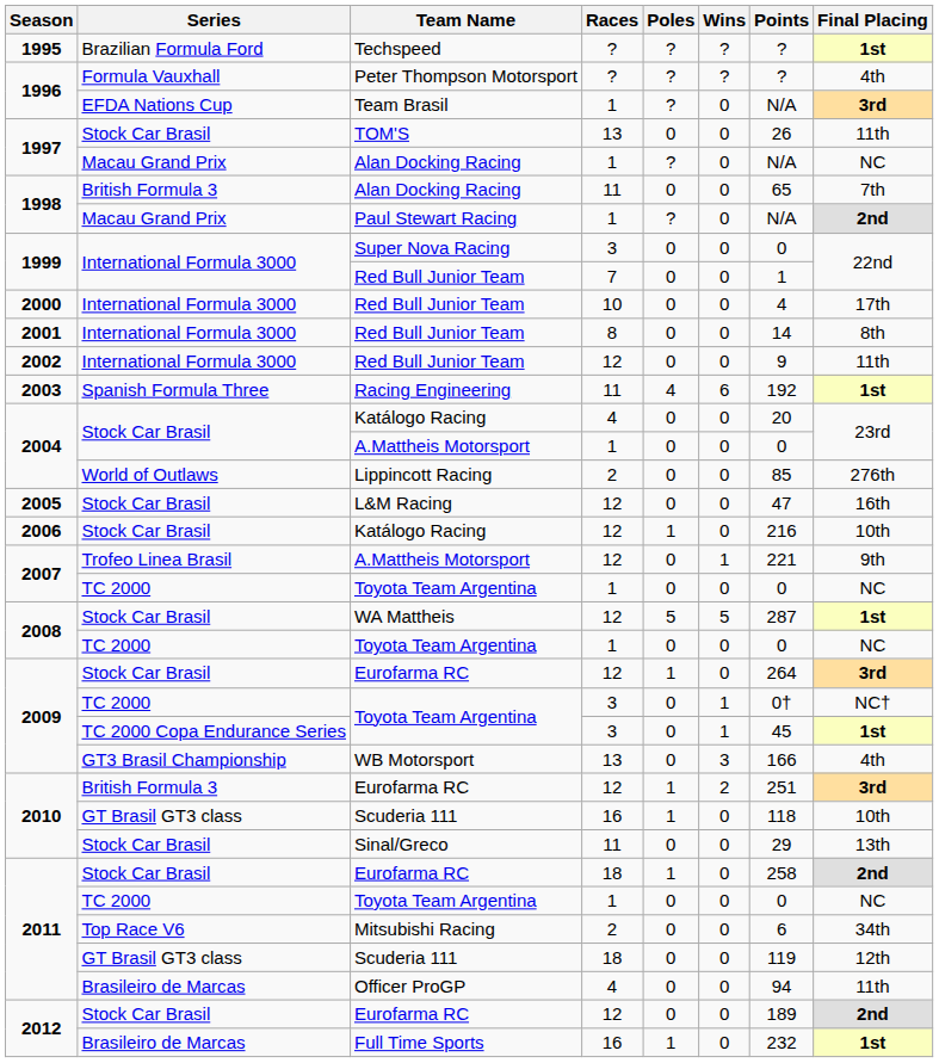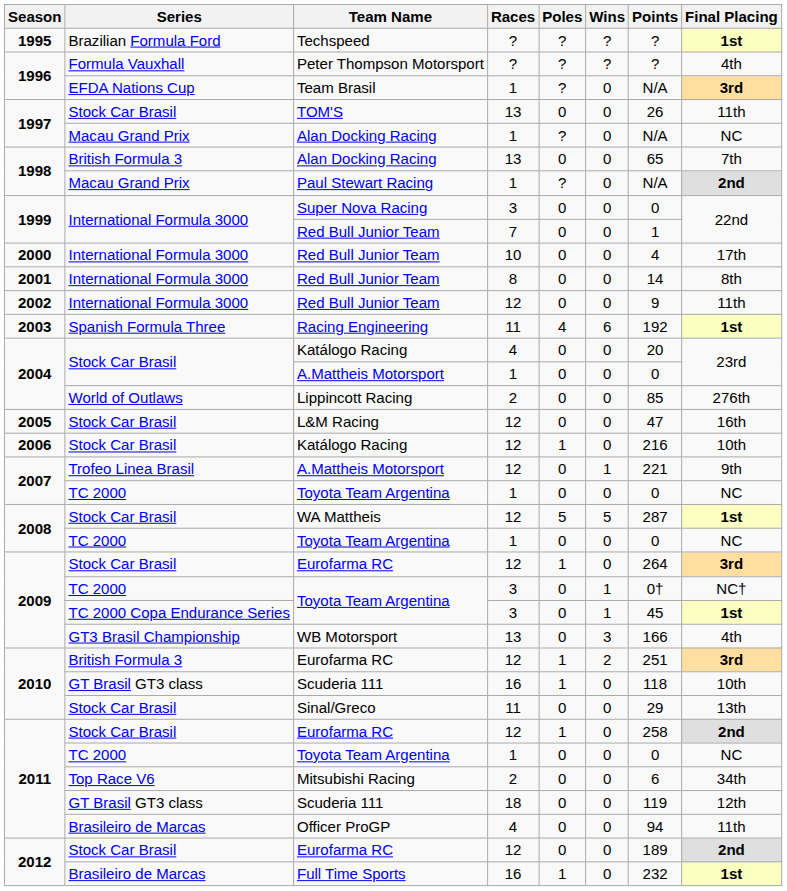 <table class="wikitable" style="font-size: 95%">
 <tr>
 <th>Season</th>
 <th>Series</th>
 <th>Team Name</th>
 <th>Races</th>
 <th>Poles</th>
 <th>Wins</th>
 <th>Points</th>
 <th>Final Placing</th>
 </tr>
 <tr>
 <td align="center"><strong>1995</strong></td>
 <td>Brazilian <a href='#'>Formula Ford</a></td>
 <td>Techspeed</td>
 <td align="center">?</td>
 <td align="center">?</td>
 <td align="center">?</td>
 <td align="center">?</td>
 <td align="center" style="background:#FBFFBF;"><strong>1st</strong></td>
 </tr>
 <tr>
 <td align="center" rowspan=2><strong>1996</strong></td>
 <td><a href='#'>Formula Vauxhall</a></td>
 <td>Peter Thompson Motorsport</td>
 <td align="center">?</td>
 <td align="center">?</td>
 <td align="center">?</td>
 <td align="center">?</td>
 <td align="center">4th</td>
 </tr>
 <tr>
 <td><a href='#'>EFDA Nations Cup</a></td>
 <td>Team Brasil</td>
 <td align="center">1</td>
 <td align="center">?</td>
 <td align="center">0</td>
 <td align="center">N/A</td>
 <td align="center" style="background:#FFDF9F;"><strong>3rd</strong></td>
 </tr>
 <tr>
 <td align="center" rowspan=2><strong>1997</strong></td>
 <td><a href='#'>Stock Car Brasil</a></td>
 <td><a href='#'>TOM'S</a></td>
 <td align="center">13</td>
 <td align="center">0</td>
 <td align="center">0</td>
 <td align="center">26</td>
 <td align="center">11th</td>
 </tr>
 <tr>
 <td><a href='#'>Macau Grand Prix</a></td>
 <td><a href='#'>Alan Docking Racing</a></td>
 <td align="center">1</td>
 <td align="center">?</td>
 <td align="center">0</td>
 <td align="center">N/A</td>
 <td align="center">NC</td>
 </tr>
 <tr>
 <td align="center" rowspan=2><strong>1998</strong></td>
 <td><a href='#'>British Formula 3</a></td>
 <td><a href='#'>Alan Docking Racing</a></td>
-<td align="center">11</td>
+<td align="center">13</td>
 <td align="center">0</td>
 <td align="center">0</td>
 <td align="center">65</td>
 <td align="center">7th</td>
 </tr>
 <tr>
 <td><a href='#'>Macau Grand Prix</a></td>
 <td><a href='#'>Paul Stewart Racing</a></td>
 <td align="center">1</td>
 <td align="center">?</td>
 <td align="center">0</td>
 <td align="center">N/A</td>
 <td align="center" style="background:#DFDFDF;"><strong>2nd</strong></td>
 </tr>
 <tr>
 <td align="center" rowspan=2><strong>1999</strong></td>
 <td rowspan=2><a href='#'>International Formula 3000</a></td>
 <td><a href='#'>Super Nova Racing</a></td>
 <td align="center">3</td>
 <td align="center">0</td>
 <td align="center">0</td>
 <td align="center">0</td>
 <td align="center" rowspan=2>22nd</td>
 </tr>
 <tr>
 <td><a href='#'>Red Bull Junior Team</a></td>
 <td align="center">7</td>
 <td align="center">0</td>
 <td align="center">0</td>
 <td align="center">1</td>
 </tr>
 <tr>
 <td align="center"><strong>2000</strong></td>
 <td><a href='#'>International Formula 3000</a></td>
 <td><a href='#'>Red Bull Junior Team</a></td>
 <td align="center">10</td>
 <td align="center">0</td>
 <td align="center">0</td>
 <td align="center">4</td>
 <td align="center">17th</td>
 </tr>
 <tr>
 <td align="center"><strong>2001</strong></td>
 <td><a href='#'>International Formula 3000</a></td>
 <td><a href='#'>Red Bull Junior Team</a></td>
 <td align="center">8</td>
 <td align="center">0</td>
 <td align="center">0</td>
 <td align="center">14</td>
 <td align="center">8th</td>
 </tr>
 <tr>
 <td align="center"><strong>2002</strong></td>
 <td><a href='#'>International Formula 3000</a></td>
 <td><a href='#'>Red Bull Junior Team</a></td>
 <td align="center">12</td>
 <td align="center">0</td>
 <td align="center">0</td>
 <td align="center">9</td>
 <td align="center">11th</td>
 </tr>
 <tr>
 <td align="center"><strong>2003</strong></td>
 <td><a href='#'>Spanish Formula Three</a></td>
 <td><a href='#'>Racing Engineering</a></td>
 <td align="center">11</td>
 <td align="center">4</td>
 <td align="center">6</td>
 <td align="center">192</td>
 <td align="center" style="background:#FBFFBF;"><strong>1st</strong></td>
 </tr>
 <tr>
 <td align="center" rowspan=3><strong>2004</strong></td>
 <td rowspan=2><a href='#'>Stock Car Brasil</a></td>
 <td>Katálogo Racing</td>
 <td align="center">4</td>
 <td align="center">0</td>
 <td align="center">0</td>
 <td align="center">20</td>
 <td align="center" rowspan=2>23rd</td>
 </tr>
 <tr>
 <td><a href='#'>A.Mattheis Motorsport</a></td>
 <td align="center">1</td>
 <td align="center">0</td>
 <td align="center">0</td>
 <td align="center">0</td>
 </tr>
 <tr>
 <td><a href='#'>World of Outlaws</a></td>
 <td>Lippincott Racing</td>
 <td align="center">2</td>
 <td align="center">0</td>
 <td align="center">0</td>
 <td align="center">85</td>
 <td align="center">276th</td>
 </tr>
 <tr>
 <td align="center"><strong>2005</strong></td>
 <td><a href='#'>Stock Car Brasil</a></td>
 <td>L&M Racing</td>
 <td align="center">12</td>
 <td align="center">0</td>
 <td align="center">0</td>
 <td align="center">47</td>
 <td align="center">16th</td>
 </tr>
 <tr>
 <td align="center"><strong>2006</strong></td>
 <td><a href='#'>Stock Car Brasil</a></td>
 <td>Katálogo Racing</td>
 <td align="center">12</td>
 <td align="center">1</td>
 <td align="center">0</td>
 <td align="center">216</td>
 <td align="center">10th</td>
 </tr>
 <tr>
 <td align="center" rowspan=2><strong>2007</strong></td>
 <td><a href='#'>Trofeo Linea Brasil</a></td>
 <td><a href='#'>A.Mattheis Motorsport</a></td>
 <td align="center">12</td>
 <td align="center">0</td>
 <td align="center">1</td>
 <td align="center">221</td>
 <td align="center">9th</td>
 </tr>
 <tr>
 <td><a href='#'>TC 2000</a></td>
 <td><a href='#'>Toyota Team Argentina</a></td>
 <td align="center">1</td>
 <td align="center">0</td>
 <td align="center">0</td>
 <td align="center">0</td>
 <td align="center">NC</td>
 </tr>
 <tr>
 <td align="center" rowspan=2><strong>2008</strong></td>
 <td><a href='#'>Stock Car Brasil</a></td>
 <td>WA Mattheis</td>
 <td align="center">12</td>
 <td align="center">5</td>
 <td align="center">5</td>
 <td align="center">287</td>
 <td align="center" style="background:#FBFFBF;"><strong>1st</strong></td>
 </tr>
 <tr>
 <td><a href='#'>TC 2000</a></td>
 <td><a href='#'>Toyota Team Argentina</a></td>
 <td align="center">1</td>
 <td align="center">0</td>
 <td align="center">0</td>
 <td align="center">0</td>
 <td align="center">NC</td>
 </tr>
 <tr>
 <td align="center" rowspan=4><strong>2009</strong></td>
 <td><a href='#'>Stock Car Brasil</a></td>
 <td><a href='#'>Eurofarma RC</a></td>
 <td align="center">12</td>
 <td align="center">1</td>
 <td align="center">0</td>
 <td align="center">264</td>
 <td align="center" style="background:#FFDF9F;"><strong>3rd</strong></td>
 </tr>
 <tr>
 <td><a href='#'>TC 2000</a></td>
 <td rowspan="2"><a href='#'>Toyota Team Argentina</a></td>
 <td align="center">3</td>
 <td align="center">0</td>
 <td align="center">1</td>
 <td align="center">0†</td>
 <td align="center">NC†</td>
 </tr>
 <tr>
 <td><a href='#'>TC 2000 Copa Endurance Series</a></td>
 <td align="center">3</td>
 <td align="center">0</td>
 <td align="center">1</td>
 <td align="center">45</td>
 <td align="center" style="background:#FBFFBF;"><strong>1st</strong></td>
 </tr>
 <tr>
 <td><a href='#'>GT3 Brasil Championship</a></td>
 <td>WB Motorsport</td>
 <td align="center">13</td>
 <td align="center">0</td>
 <td align="center">3</td>
 <td align="center">166</td>
 <td align="center">4th</td>
 </tr>
 <tr>
 <td align="center" rowspan=3><strong>2010</strong></td>
 <td><a href='#'>British Formula 3</a></td>
 <td>Eurofarma RC</td>
 <td align="center">12</td>
 <td align="center">1</td>
 <td align="center">2</td>
 <td align="center">251</td>
 <td align="center" style="background:#FFDF9F;"><strong>3rd</strong></td>
 </tr>
 <tr>
 <td><a href='#'>GT Brasil</a> GT3 class</td>
 <td>Scuderia 111</td>
 <td align="center">16</td>
 <td align="center">1</td>
 <td align="center">0</td>
 <td align="center">118</td>
 <td align="center">10th</td>
 </tr>
 <tr>
 <td><a href='#'>Stock Car Brasil</a></td>
 <td>Sinal/Greco</td>
 <td align="center">11</td>
 <td align="center">0</td>
 <td align="center">0</td>
 <td align="center">29</td>
 <td align="center">13th</td>
 </tr>
 <tr>
 <td align="center" rowspan=5><strong>2011</strong></td>
 <td><a href='#'>Stock Car Brasil</a></td>
 <td><a href='#'>Eurofarma RC</a></td>
-<td align="center">18</td>
+<td align="center">12</td>
 <td align="center">1</td>
 <td align="center">0</td>
 <td align="center">258</td>
 <td align="center" style="background:#DFDFDF;"><strong>2nd</strong></td>
 </tr>
 <tr>
 <td><a href='#'>TC 2000</a></td>
 <td><a href='#'>Toyota Team Argentina</a></td>
 <td align="center">1</td>
 <td align="center">0</td>
 <td align="center">0</td>
 <td align="center">0</td>
 <td align="center">NC</td>
 </tr>
 <tr>
 <td><a href='#'>Top Race V6</a></td>
 <td>Mitsubishi Racing</td>
 <td align="center">2</td>
 <td align="center">0</td>
 <td align="center">0</td>
 <td align="center">6</td>
 <td align="center">34th</td>
 </tr>
 <tr>
 <td><a href='#'>GT Brasil</a> GT3 class</td>
 <td>Scuderia 111</td>
 <td align="center">18</td>
 <td align="center">0</td>
 <td align="center">0</td>
 <td align="center">119</td>
 <td align="center">12th</td>
 </tr>
 <tr>
 <td><a href='#'>Brasileiro de Marcas</a></td>
 <td>Officer ProGP</td>
 <td align="center">4</td>
 <td align="center">0</td>
 <td align="center">0</td>
 <td align="center">94</td>
 <td align="center">11th</td>
 </tr>
 <tr>
 <td align="center" rowspan=2><strong>2012</strong></td>
 <td><a href='#'>Stock Car Brasil</a></td>
 <td><a href='#'>Eurofarma RC</a></td>
 <td align="center">12</td>
 <td align="center">0</td>
 <td align="center">0</td>
 <td align="center">189</td>
 <td align="center" style="background:#DFDFDF;"><strong>2nd</strong></td>
 </tr>
 <tr>
 <td><a href='#'>Brasileiro de Marcas</a></td>
 <td><a href='#'>Full Time Sports</a></td>
 <td align="center">16</td>
 <td align="center">1</td>
 <td align="center">0</td>
 <td align="center">232</td>
 <td align="center" style="background:#FBFFBF;"><strong>1st</strong></td>
 </tr>
 </table>
